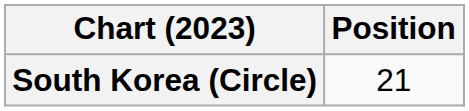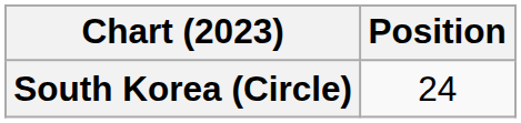 <table class="wikitable plainrowheaders" style="text-align:center">
 <tr>
 <th scope="col">Chart (2023)</th>
 <th scope="col">Position</th>
 </tr>
 <tr>
 <th scope="row">South Korea (Circle)</th>
-<td>21</td>
+<td>24</td>
 </tr>
 </table>
